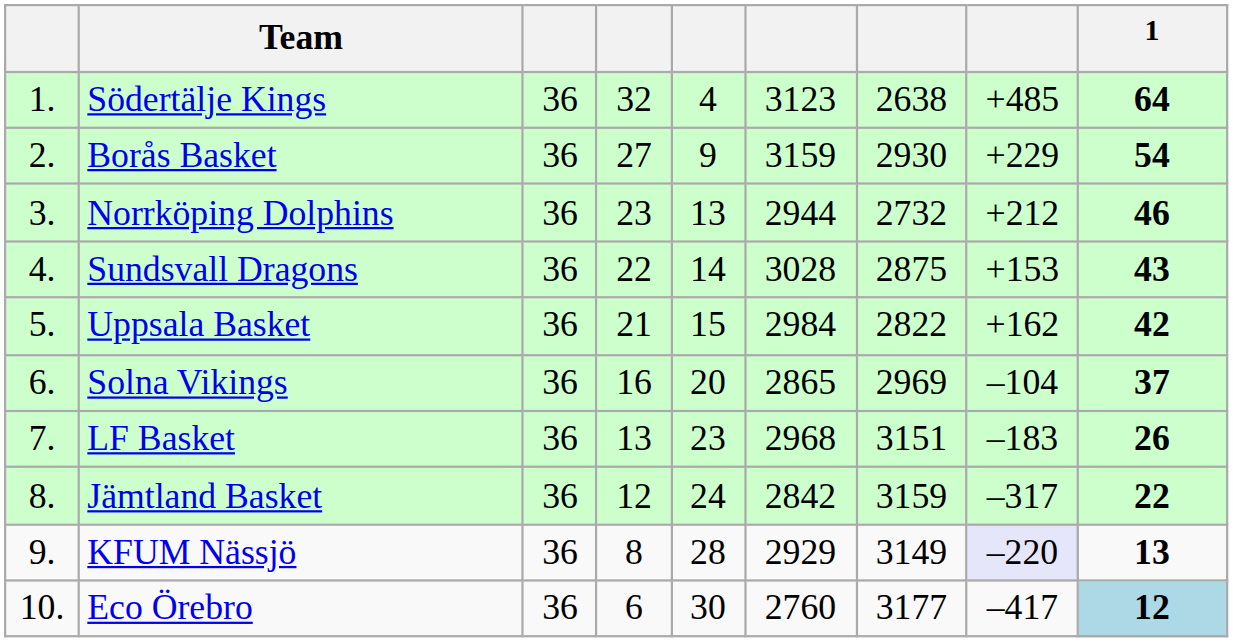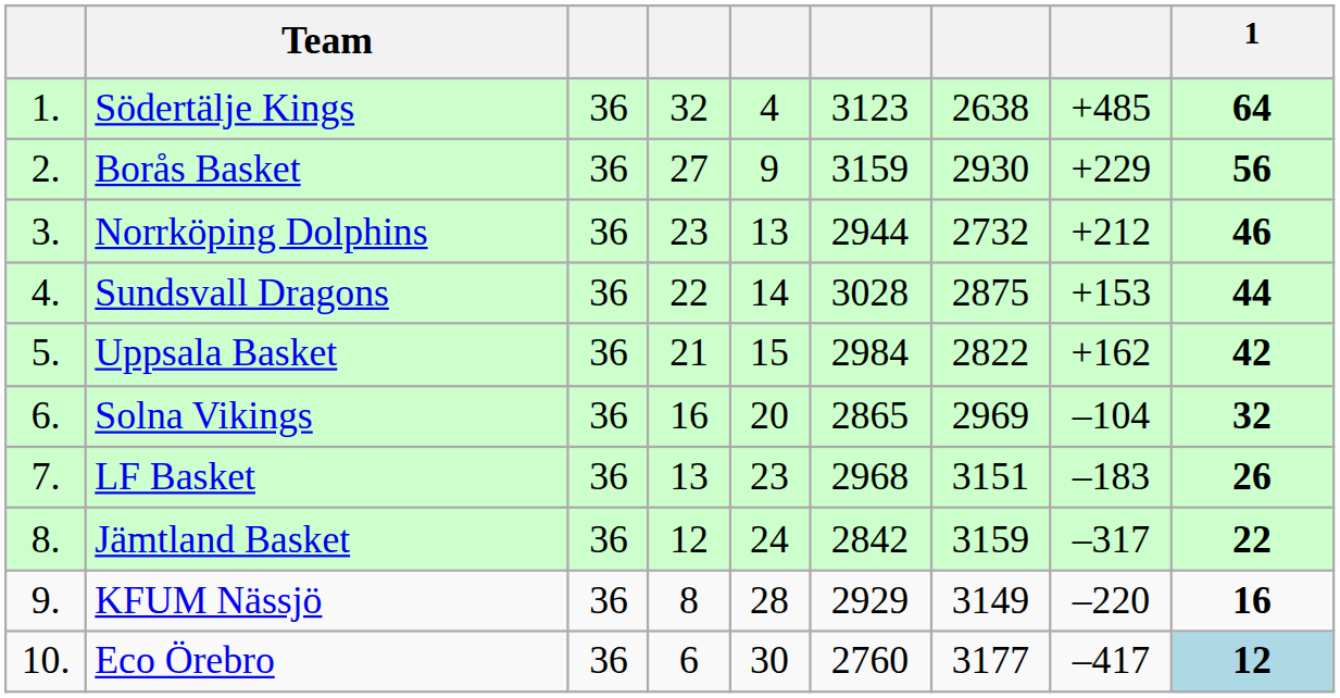 <table class="wikitable">
 <tr>
 <th width="5%"></th>
 <th width="30%">Team</th>
 <th width="5%"></th>
 <th width="5%"></th>
 <th width="5%"></th>
 <th width="7.5%"></th>
 <th width="7.5%"></th>
 <th width="7.5%"></th>
 <th width="10.0%"><sup>1</sup></th>
 </tr>
 <tr align=center style="background:#cfc;">
 <td>1.</td>
 <td align=left><a href='#'>Södertälje Kings</a></td>
 <td>36</td>
 <td>32</td>
 <td>4</td>
 <td>3123</td>
 <td>2638</td>
 <td>+485</td>
 <td><strong>64</strong></td>
 </tr>
 <tr align=center style="background:#cfc;">
 <td>2.</td>
 <td align=left><a href='#'>Borås Basket</a></td>
 <td>36</td>
 <td>27</td>
 <td>9</td>
 <td>3159</td>
 <td>2930</td>
 <td>+229</td>
-<td><strong>54</strong></td>
+<td><strong>56</strong></td>
 </tr>
 <tr align=center style="background:#cfc;">
 <td>3.</td>
 <td align=left><a href='#'>Norrköping Dolphins</a></td>
 <td>36</td>
 <td>23</td>
 <td>13</td>
 <td>2944</td>
 <td>2732</td>
 <td>+212</td>
 <td><strong>46</strong></td>
 </tr>
 <tr align=center style="background:#cfc;">
 <td>4.</td>
 <td align=left><a href='#'>Sundsvall Dragons</a></td>
 <td>36</td>
 <td>22</td>
 <td>14</td>
 <td>3028</td>
 <td>2875</td>
 <td>+153</td>
-<td><strong>43</strong></td>
+<td><strong>44</strong></td>
 </tr>
 <tr align=center style="background:#cfc;">
 <td>5.</td>
 <td align=left><a href='#'>Uppsala Basket</a></td>
 <td>36</td>
 <td>21</td>
 <td>15</td>
 <td>2984</td>
 <td>2822</td>
 <td>+162</td>
 <td><strong>42</strong></td>
 </tr>
 <tr align=center style="background:#cfc;">
 <td>6.</td>
 <td align=left><a href='#'>Solna Vikings</a></td>
 <td>36</td>
 <td>16</td>
 <td>20</td>
 <td>2865</td>
 <td>2969</td>
 <td>–104</td>
-<td><strong>37</strong></td>
+<td><strong>32</strong></td>
 </tr>
 <tr align=center style="background:#cfc;">
 <td>7.</td>
 <td align=left><a href='#'>LF Basket</a></td>
 <td>36</td>
 <td>13</td>
 <td>23</td>
 <td>2968</td>
 <td>3151</td>
 <td>–183</td>
 <td><strong>26</strong></td>
 </tr>
 <tr align=center style="background:#cfc;">
 <td>8.</td>
 <td align=left><a href='#'>Jämtland Basket</a></td>
 <td>36</td>
 <td>12</td>
 <td>24</td>
 <td>2842</td>
 <td>3159</td>
 <td>–317</td>
 <td><strong>22</strong></td>
 </tr>
 <tr align=center>
 <td>9.</td>
 <td align="left"><a href='#'>KFUM Nässjö</a></td>
 <td>36</td>
 <td>8</td>
 <td>28</td>
 <td>2929</td>
 <td>3149</td>
-<td style="background: lavender;">–220</td>
-<td><strong>13</strong></td>
+<td>–220</td>
+<td><strong>16</strong></td>
 </tr>
 <tr align=center>
 <td>10.</td>
 <td align="left"><a href='#'>Eco Örebro</a></td>
 <td>36</td>
 <td>6</td>
 <td>30</td>
 <td>2760</td>
 <td>3177</td>
 <td>–417</td>
 <td style="background: lightblue;"><strong>12</strong></td>
 </tr>
 </table>
